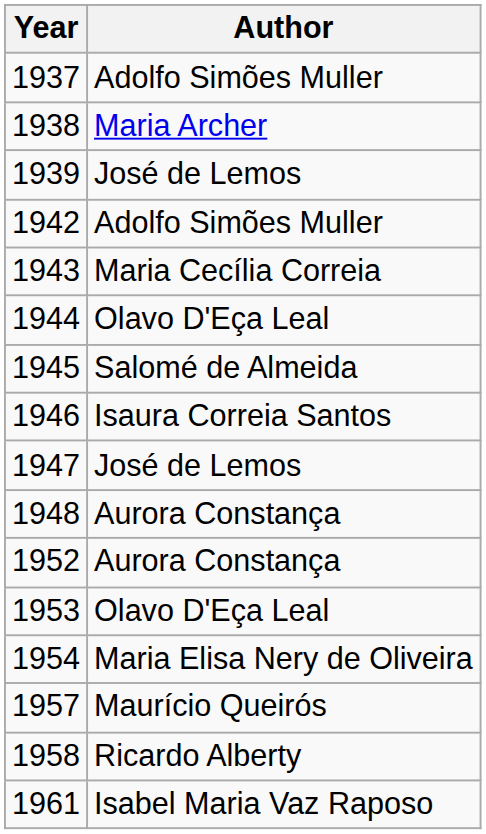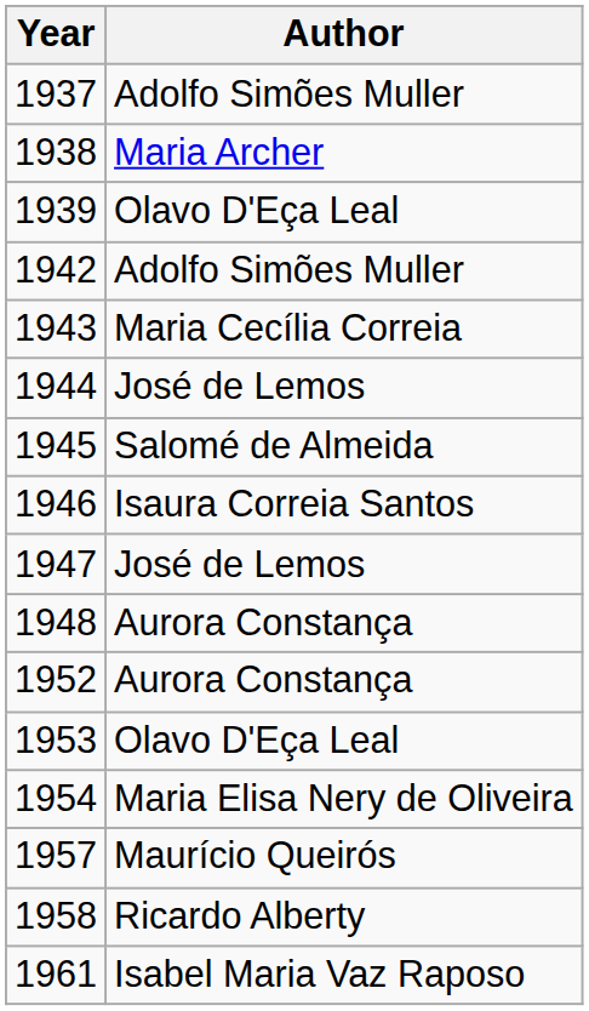 <table class="wikitable sortable mw-collapsible mw-collapsed">
 <tr>
 <th>Year</th>
 <th>Author</th>
 </tr>
 <tr>
 <td>1937</td>
 <td>Adolfo Simões Muller</td>
 </tr>
 <tr>
 <td>1938</td>
 <td><a href='#'>Maria Archer</a></td>
 </tr>
 <tr>
 <td>1939</td>
-<td>José de Lemos</td>
+<td>Olavo D'Eça Leal</td>
 </tr>
 <tr>
 <td>1942</td>
 <td>Adolfo Simões Muller</td>
 </tr>
 <tr>
 <td>1943</td>
 <td>Maria Cecília Correia</td>
 </tr>
 <tr>
 <td>1944</td>
-<td>Olavo D'Eça Leal</td>
+<td>José de Lemos</td>
 </tr>
 <tr>
 <td>1945</td>
 <td>Salomé de Almeida</td>
 </tr>
 <tr>
 <td>1946</td>
 <td>Isaura Correia Santos</td>
 </tr>
 <tr>
 <td>1947</td>
 <td>José de Lemos</td>
 </tr>
 <tr>
 <td>1948</td>
 <td>Aurora Constança</td>
 </tr>
 <tr>
 <td>1952</td>
 <td>Aurora Constança</td>
 </tr>
 <tr>
 <td>1953</td>
 <td>Olavo D'Eça Leal</td>
 </tr>
 <tr>
 <td>1954</td>
 <td>Maria Elisa Nery de Oliveira</td>
 </tr>
 <tr>
 <td>1957</td>
 <td>Maurício Queirós</td>
 </tr>
 <tr>
 <td>1958</td>
 <td>Ricardo Alberty</td>
 </tr>
 <tr>
 <td>1961</td>
 <td>Isabel Maria Vaz Raposo</td>
 </tr>
 </table>
